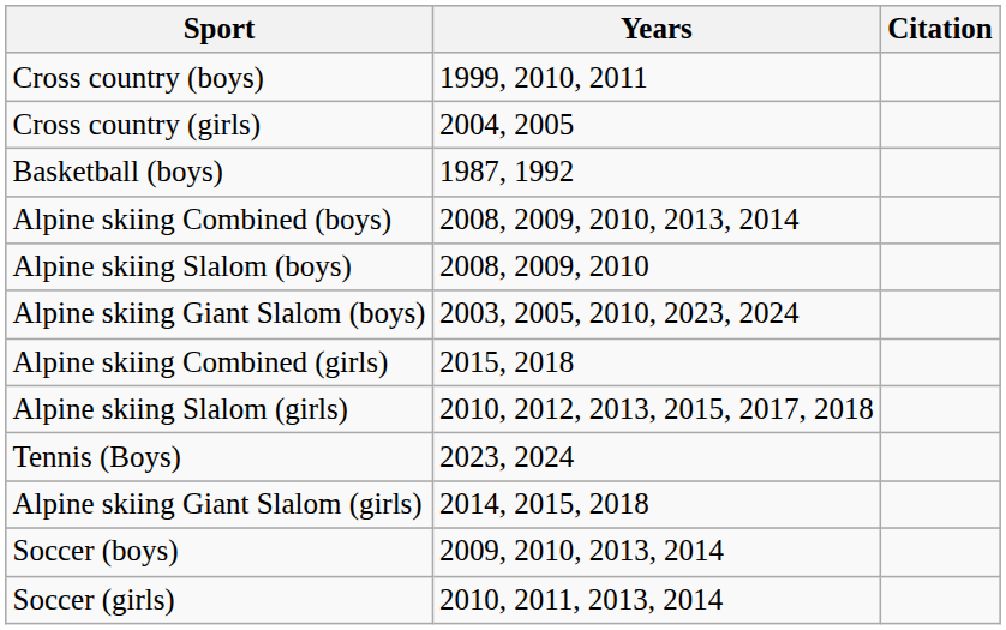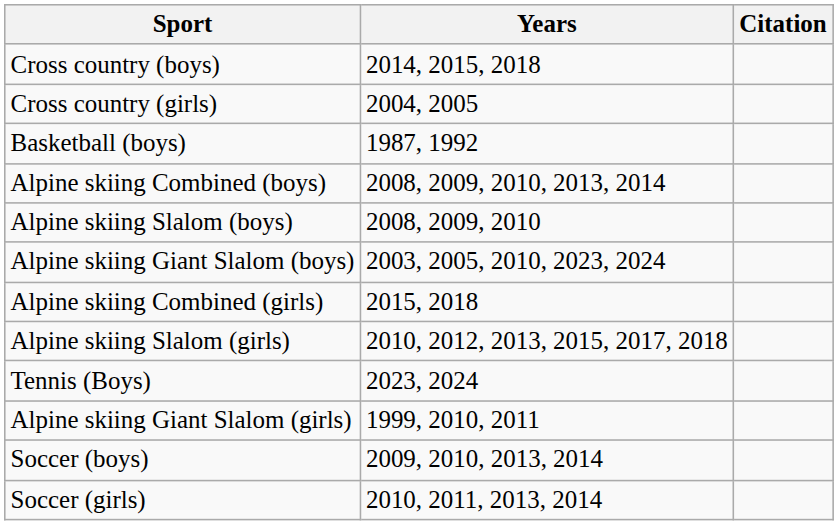 <table class="wikitable">
 <tr>
 <th>Sport</th>
 <th>Years</th>
 <th>Citation</th>
 </tr>
 <tr>
 <td>Cross country (boys)</td>
-<td>1999, 2010, 2011</td>
+<td>2014, 2015, 2018</td>
 <td></td>
 </tr>
 <tr>
 <td>Cross country (girls)</td>
 <td>2004, 2005</td>
 <td></td>
 </tr>
 <tr>
 <td>Basketball (boys)</td>
 <td>1987, 1992</td>
 <td></td>
 </tr>
 <tr>
 <td>Alpine skiing Combined (boys)</td>
 <td>2008, 2009, 2010, 2013, 2014</td>
 <td></td>
 </tr>
 <tr>
 <td>Alpine skiing Slalom (boys)</td>
 <td>2008, 2009, 2010</td>
 <td></td>
 </tr>
 <tr>
 <td>Alpine skiing Giant Slalom (boys)</td>
 <td>2003, 2005, 2010, 2023, 2024</td>
 <td></td>
 </tr>
 <tr>
 <td>Alpine skiing Combined (girls)</td>
 <td>2015, 2018</td>
 <td></td>
 </tr>
 <tr>
 <td>Alpine skiing Slalom (girls)</td>
 <td>2010, 2012, 2013, 2015, 2017, 2018</td>
 <td></td>
 </tr>
 <tr>
 <td>Tennis (Boys)</td>
 <td>2023, 2024</td>
 <td></td>
 </tr>
 <tr>
 <td>Alpine skiing Giant Slalom (girls)</td>
-<td>2014, 2015, 2018</td>
+<td>1999, 2010, 2011</td>
 <td></td>
 </tr>
 <tr>
 <td>Soccer (boys)</td>
 <td>2009, 2010, 2013, 2014</td>
 <td></td>
 </tr>
 <tr>
 <td>Soccer (girls)</td>
 <td>2010, 2011, 2013, 2014</td>
 <td></td>
 </tr>
 </table>
